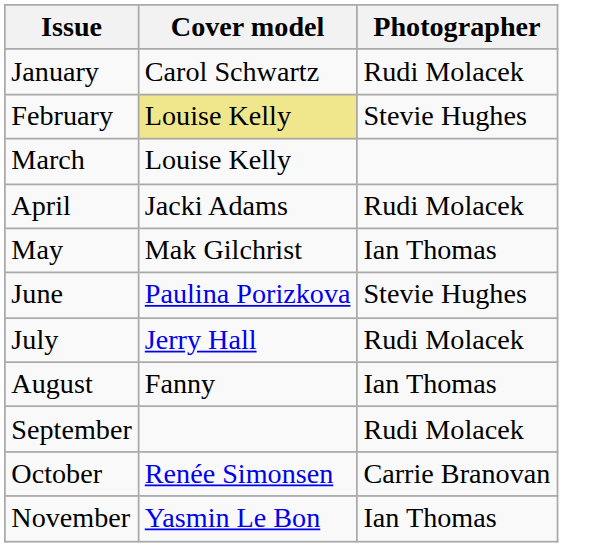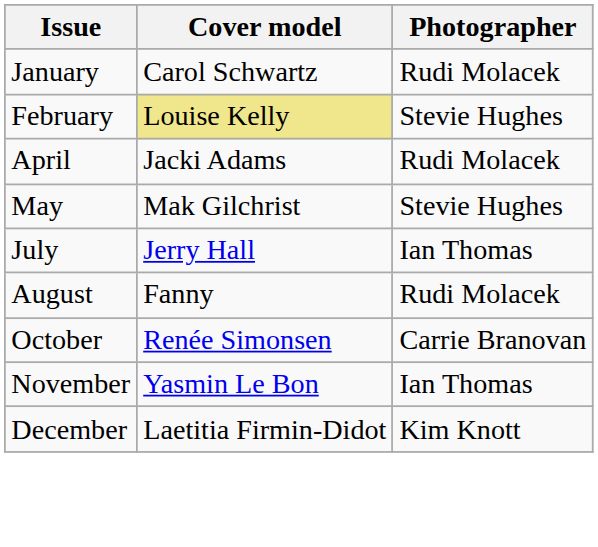 <table class="sortable wikitable">
 <tr>
 <th>Issue</th>
 <th>Cover model</th>
 <th>Photographer</th>
 </tr>
 <tr>
 <td>January</td>
 <td>Carol Schwartz</td>
 <td>Rudi Molacek</td>
 </tr>
 <tr>
 <td>February</td>
 <td style="background: khaki;">Louise Kelly</td>
 <td>Stevie Hughes</td>
 </tr>
 <tr>
-<td>March</td>
-<td>Louise Kelly</td>
-<td></td>
-</tr>
-<tr>
 <td>April</td>
 <td>Jacki Adams</td>
 <td>Rudi Molacek</td>
 </tr>
 <tr>
 <td>May</td>
 <td>Mak Gilchrist</td>
-<td>Ian Thomas</td>
-</tr>
-<tr>
-<td>June</td>
-<td><a href='#'>Paulina Porizkova</a></td>
 <td>Stevie Hughes</td>
 </tr>
 <tr>
 <td>July</td>
 <td><a href='#'>Jerry Hall</a></td>
-<td>Rudi Molacek</td>
+<td>Ian Thomas</td>
 </tr>
 <tr>
 <td>August</td>
 <td>Fanny</td>
-<td>Ian Thomas</td>
-</tr>
-<tr>
-<td>September</td>
-<td></td>
 <td>Rudi Molacek</td>
 </tr>
 <tr>
 <td>October</td>
 <td><a href='#'>Renée Simonsen</a></td>
 <td>Carrie Branovan</td>
 </tr>
 <tr>
 <td>November</td>
 <td><a href='#'>Yasmin Le Bon</a></td>
 <td>Ian Thomas</td>
 </tr>
+<tr>
+<td>December</td>
+<td>Laetitia Firmin-Didot</td>
+<td>Kim Knott</td>
+</tr>
 </table>
